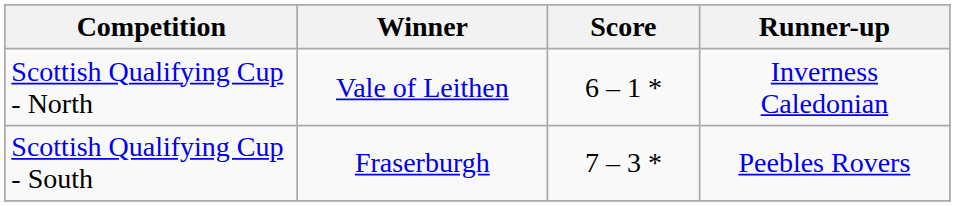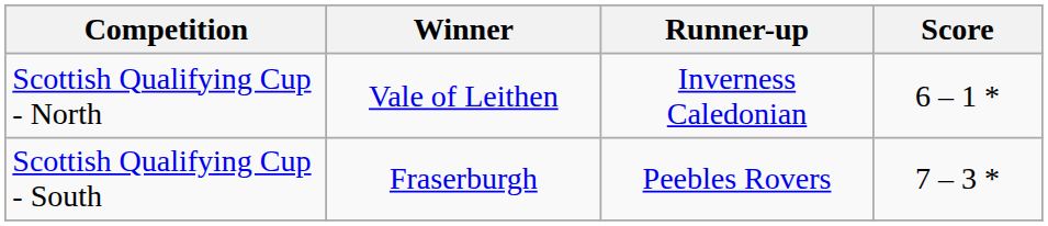 <table class="wikitable" style="text-align: center;">
 <tr>
 <th width=160>Competition</th>
 <th width=135>Winner</th>
+<th width=135>Runner-up</th>
 <th width=80>Score</th>
-<th width=135>Runner-up</th>
 </tr>
 <tr>
 <td align=left><a href='#'>Scottish Qualifying Cup</a> - North</td>
 <td><a href='#'>Vale of Leithen</a></td>
+<td><a href='#'>Inverness Caledonian</a></td>
 <td>6 – 1 *</td>
-<td><a href='#'>Inverness Caledonian</a></td>
 </tr>
 <tr>
 <td align=left><a href='#'>Scottish Qualifying Cup</a> - South</td>
 <td><a href='#'>Fraserburgh</a></td>
+<td><a href='#'>Peebles Rovers</a></td>
 <td>7 – 3 *</td>
-<td><a href='#'>Peebles Rovers</a></td>
 </tr>
 </table>
